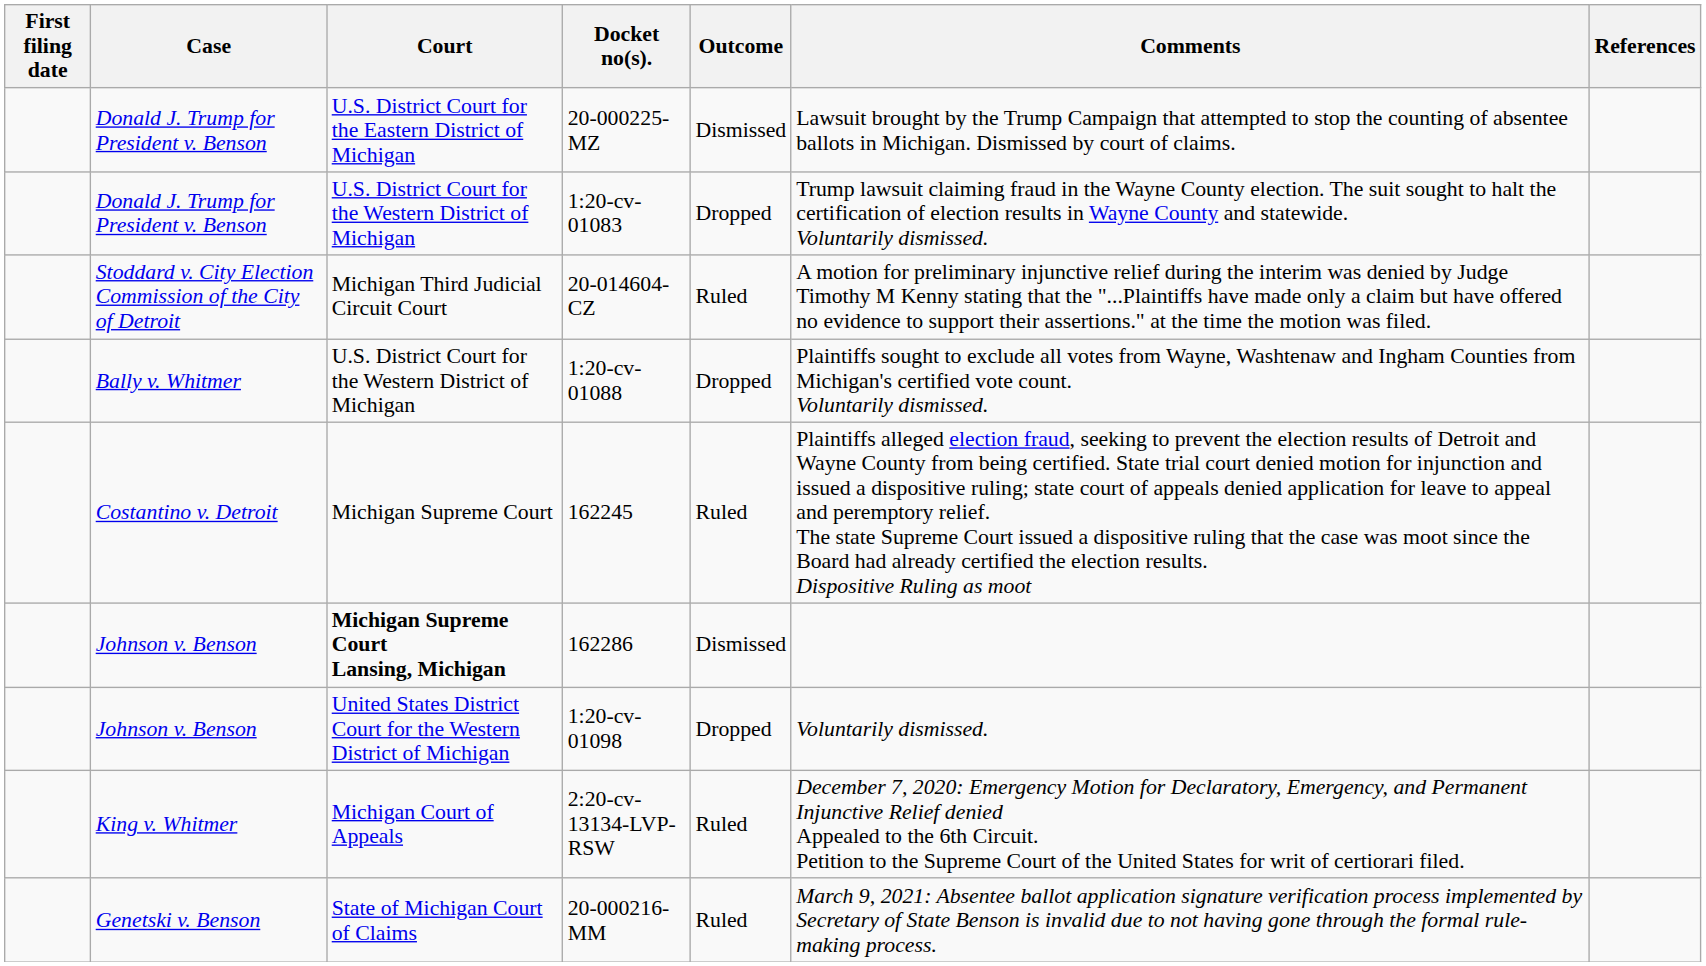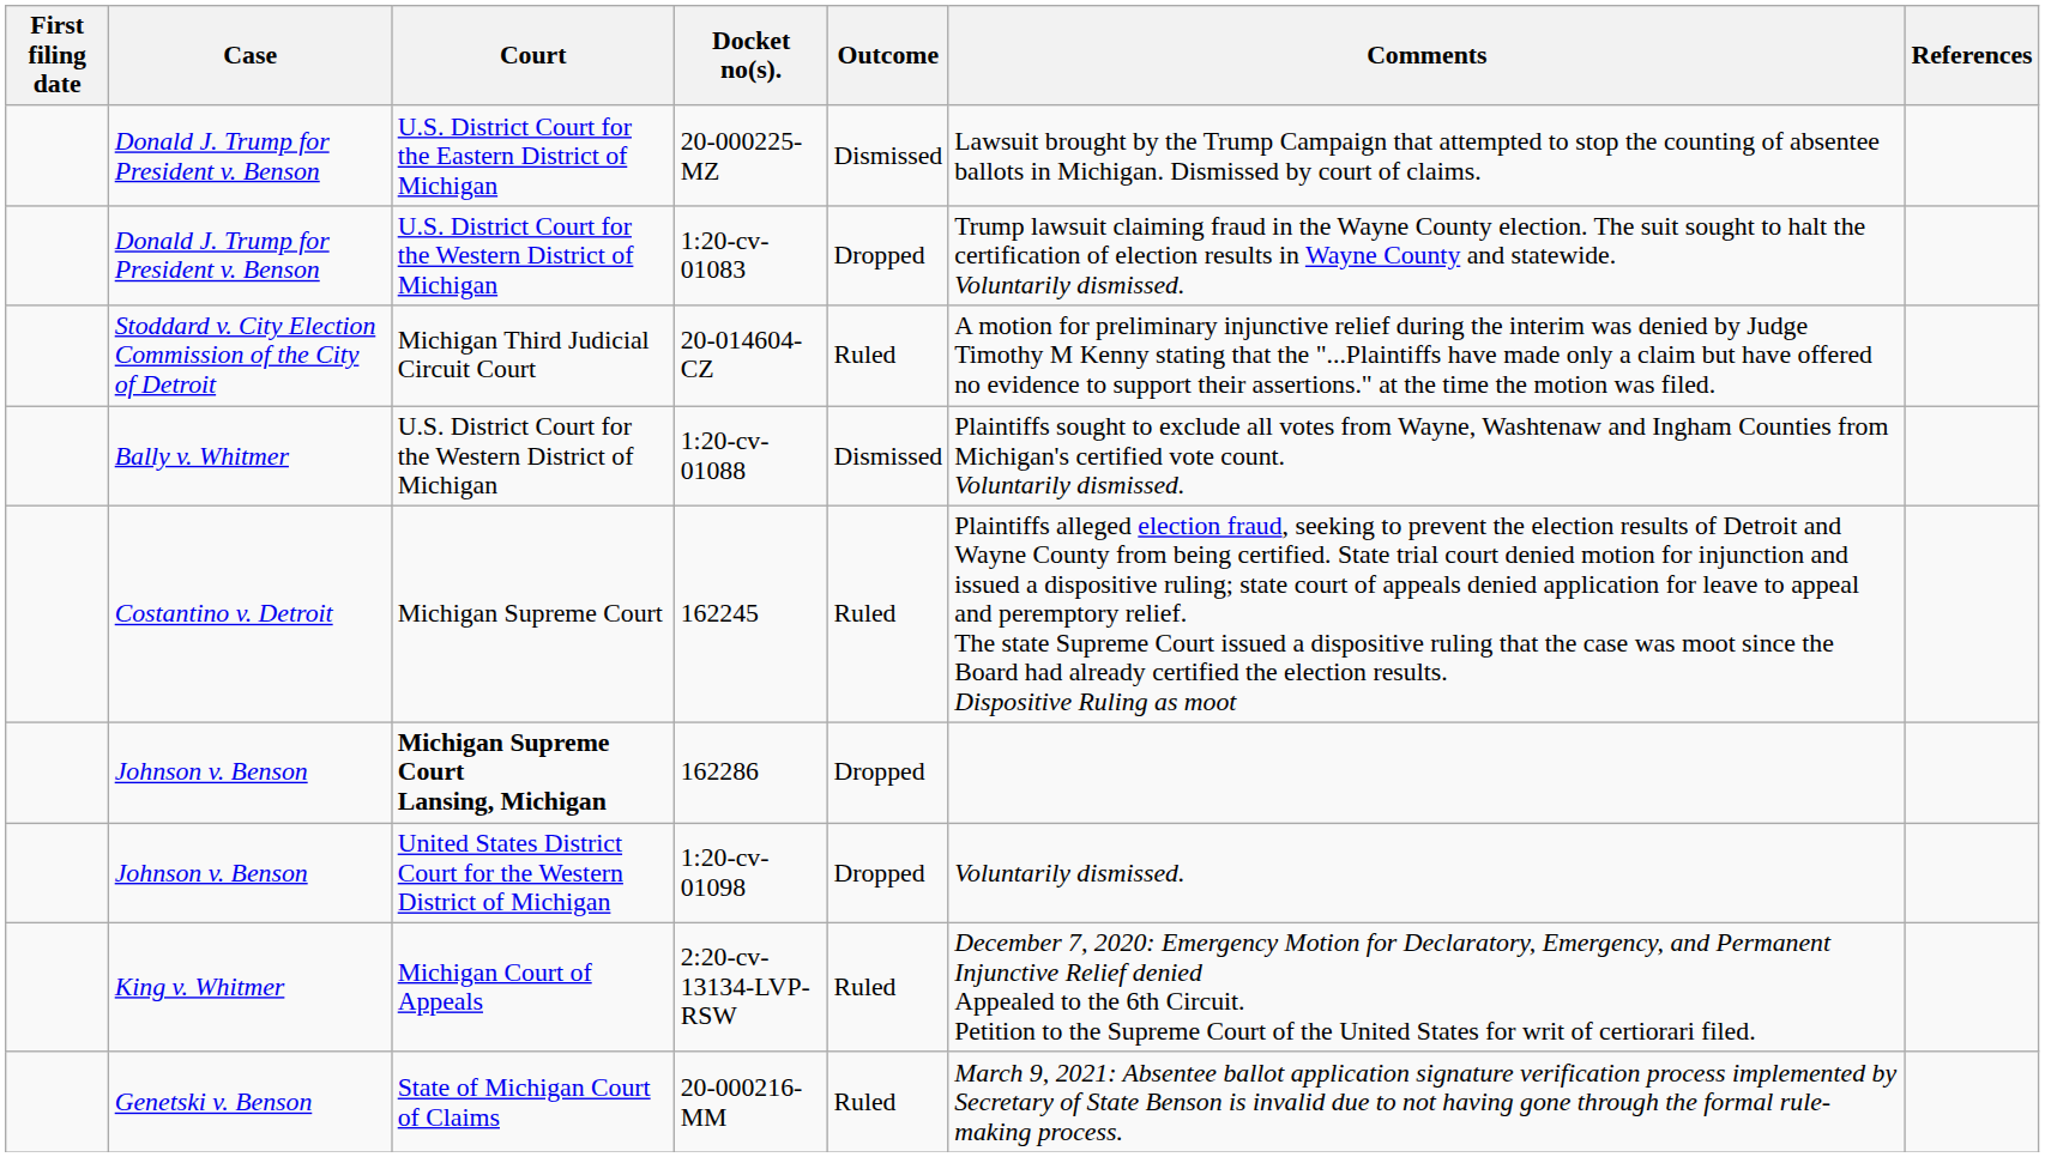 <table class="wikitable sortable mw-collapsible">
 <tr>
 <th>First filing date</th>
 <th>Case</th>
 <th>Court</th>
 <th>Docket no(s).</th>
 <th>Outcome</th>
 <th>Comments</th>
 <th>References</th>
 </tr>
 <tr>
 <td></td>
 <td><em><a href='#'>Donald J. Trump for President v. Benson</a></em></td>
 <td><a href='#'>U.S. District Court for the Eastern District of Michigan</a></td>
 <td>20-000225-MZ</td>
 <td>Dismissed</td>
 <td>Lawsuit brought by the Trump Campaign that attempted to stop the counting of absentee ballots in Michigan. Dismissed by court of claims.</td>
 <td></td>
 </tr>
 <tr>
 <td></td>
 <td><em><a href='#'>Donald J. Trump for President v. Benson</a></em></td>
 <td><a href='#'>U.S. District Court for the Western District of Michigan</a></td>
 <td>1:20-cv-01083</td>
 <td>Dropped</td>
 <td>Trump lawsuit claiming fraud in the Wayne County election. The suit sought to halt the certification of election results in <a href='#'>Wayne County</a> and statewide.<br><em>Voluntarily dismissed.</em></td>
 <td></td>
 </tr>
 <tr>
 <td></td>
 <td><em><a href='#'>Stoddard v. City Election Commission of the City of Detroit</a></em></td>
 <td>Michigan Third Judicial Circuit Court</td>
 <td>20-014604-CZ</td>
 <td>Ruled</td>
 <td>A motion for preliminary injunctive relief during the interim was denied by Judge Timothy M Kenny stating that the "...Plaintiffs have made only a claim but have offered no evidence to support their assertions." at the time the motion was filed.</td>
 <td></td>
 </tr>
 <tr>
 <td></td>
 <td><em><a href='#'>Bally v. Whitmer</a></em></td>
 <td>U.S. District Court for the Western District of Michigan</td>
 <td>1:20-cv-01088</td>
-<td>Dropped</td>
+<td>Dismissed</td>
 <td>Plaintiffs sought to exclude all votes from Wayne, Washtenaw and Ingham Counties from Michigan's certified vote count.<br><em>Voluntarily dismissed.</em></td>
 <td></td>
 </tr>
 <tr>
 <td></td>
 <td><em><a href='#'>Costantino v. Detroit</a></em></td>
 <td>Michigan Supreme Court</td>
 <td>162245</td>
 <td>Ruled</td>
 <td>Plaintiffs alleged <a href='#'>election fraud</a>, seeking to prevent the election results of Detroit and Wayne County from being certified. State trial court denied motion for injunction and issued a dispositive ruling; state court of appeals denied application for leave to appeal and peremptory relief.<br>The state Supreme Court issued a dispositive ruling that the case was moot since the Board had already certified the election results.<br><em>Dispositive Ruling as moot</em></td>
 <td></td>
 </tr>
 <tr>
 <td></td>
 <td><em><a href='#'>Johnson v. Benson</a></em></td>
 <td><strong>Michigan Supreme Court<br>Lansing, Michigan</strong></td>
 <td>162286</td>
-<td>Dismissed</td>
+<td>Dropped</td>
 <td></td>
 <td></td>
 </tr>
 <tr>
 <td></td>
 <td><em><a href='#'>Johnson v. Benson</a></em></td>
 <td><a href='#'>United States District Court for the Western District of Michigan</a></td>
 <td>1:20-cv-01098</td>
 <td>Dropped</td>
 <td><em>Voluntarily dismissed.</em></td>
 <td></td>
 </tr>
 <tr>
 <td></td>
 <td><em><a href='#'>King v. Whitmer</a></em></td>
 <td><a href='#'>Michigan Court of Appeals</a></td>
 <td>2:20-cv-13134-LVP-RSW</td>
 <td>Ruled</td>
 <td><em>December 7, 2020: Emergency Motion for Declaratory, Emergency, and Permanent Injunctive Relief denied</em><br>Appealed to the 6th Circuit.<br>Petition to the Supreme Court of the United States for writ of certiorari filed.</td>
 <td></td>
 </tr>
 <tr>
 <td></td>
 <td><em><a href='#'>Genetski v. Benson</a></em></td>
 <td><a href='#'>State of Michigan Court of Claims</a></td>
 <td>20-000216-MM</td>
 <td>Ruled</td>
 <td><em>March 9, 2021: Absentee ballot application signature verification process implemented by Secretary of State Benson is invalid due to not having gone through the formal rule-making process.</em><br></td>
 </tr>
 </table>
